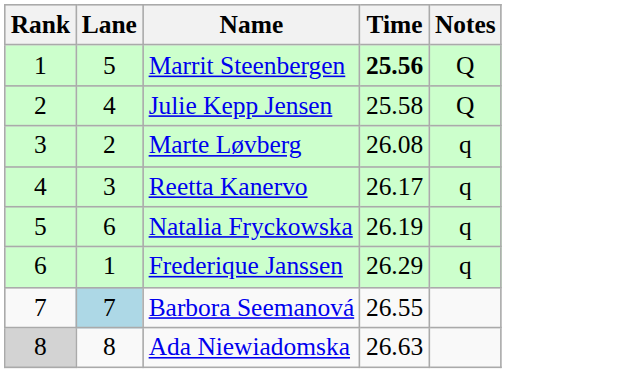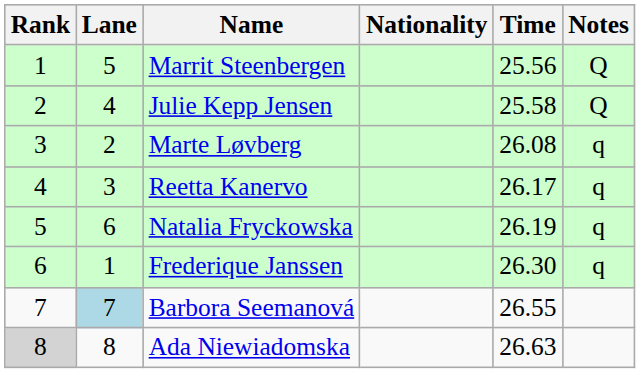 <table class="wikitable sortable" style="text-align:center">
 <tr>
 <th>Rank</th>
 <th>Lane</th>
 <th>Name</th>
+<th>Nationality</th>
 <th>Time</th>
 <th>Notes</th>
 </tr>
 <tr bgcolor=ccffcc>
 <td>1</td>
 <td>5</td>
 <td align=left><a href='#'>Marrit Steenbergen</a></td>
-<td><strong>25.56</strong></td>
+<td align=left></td>
+<td>25.56</td>
 <td>Q</td>
 </tr>
 <tr bgcolor=ccffcc>
 <td>2</td>
 <td>4</td>
 <td align=left><a href='#'>Julie Kepp Jensen</a></td>
+<td align=left></td>
 <td>25.58</td>
 <td>Q</td>
 </tr>
 <tr bgcolor=ccffcc>
 <td>3</td>
 <td>2</td>
 <td align=left><a href='#'>Marte Løvberg</a></td>
+<td align=left></td>
 <td>26.08</td>
 <td>q</td>
 </tr>
 <tr bgcolor=ccffcc>
 <td>4</td>
 <td>3</td>
 <td align=left><a href='#'>Reetta Kanervo</a></td>
+<td align=left></td>
 <td>26.17</td>
 <td>q</td>
 </tr>
 <tr bgcolor=ccffcc>
 <td>5</td>
 <td>6</td>
 <td align=left><a href='#'>Natalia Fryckowska</a></td>
+<td align=left></td>
 <td>26.19</td>
 <td>q</td>
 </tr>
 <tr bgcolor=ccffcc>
 <td>6</td>
 <td>1</td>
 <td align=left><a href='#'>Frederique Janssen</a></td>
-<td>26.29</td>
+<td align=left></td>
+<td>26.30</td>
 <td>q</td>
 </tr>
 <tr>
 <td>7</td>
 <td style="background: lightblue;">7</td>
 <td align=left><a href='#'>Barbora Seemanová</a></td>
+<td align=left></td>
 <td>26.55</td>
 <td></td>
 </tr>
 <tr>
 <td style="background: lightgrey;">8</td>
 <td>8</td>
 <td align=left><a href='#'>Ada Niewiadomska</a></td>
+<td align=left></td>
 <td>26.63</td>
 <td></td>
 </tr>
 </table>
